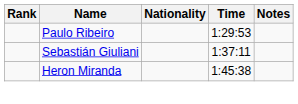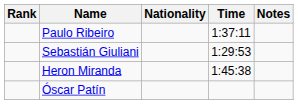 <table class="wikitable sortable" style="text-align:center">
 <tr>
 <th>Rank</th>
 <th>Name</th>
 <th>Nationality</th>
 <th>Time</th>
 <th>Notes</th>
 </tr>
 <tr>
 <td></td>
 <td align=left><a href='#'>Paulo Ribeiro</a></td>
 <td align=left></td>
-<td>1:29:53</td>
+<td>1:37:11</td>
 <td></td>
 </tr>
 <tr>
 <td></td>
 <td align=left><a href='#'>Sebastián Giuliani</a></td>
 <td align=left></td>
-<td>1:37:11</td>
+<td>1:29:53</td>
 <td></td>
 </tr>
 <tr>
 <td></td>
 <td align=left><a href='#'>Heron Miranda</a></td>
 <td align=left></td>
 <td>1:45:38</td>
 <td></td>
 </tr>
+<tr>
+<td></td>
+<td align=left><a href='#'>Óscar Patín</a></td>
+<td align=left></td>
+<td></td>
+<td></td>
+</tr>
 </table>
